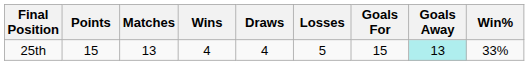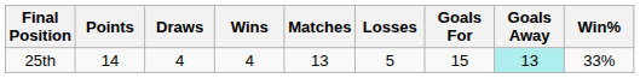 <table class="wikitable" style="font-size: 95%; text-align: center;">
 <tr>
 <th width=60>Final Position</th>
 <th width=60>Points</th>
+<th width=60>Draws</th>
+<th width=60>Wins</th>
 <th width=60>Matches</th>
-<th width=60>Wins</th>
-<th width=60>Draws</th>
 <th width=60>Losses</th>
 <th width=60>Goals For</th>
 <th width=60>Goals Away</th>
 <th width=60>Win%</th>
 </tr>
 <tr>
 <td>25th</td>
-<td>15</td>
-<td>13</td>
+<td>14</td>
 <td>4</td>
 <td>4</td>
+<td>13</td>
 <td>5</td>
 <td>15</td>
 <td style="background: paleturquoise;">13</td>
 <td>33%</td>
 </tr>
 </table>
